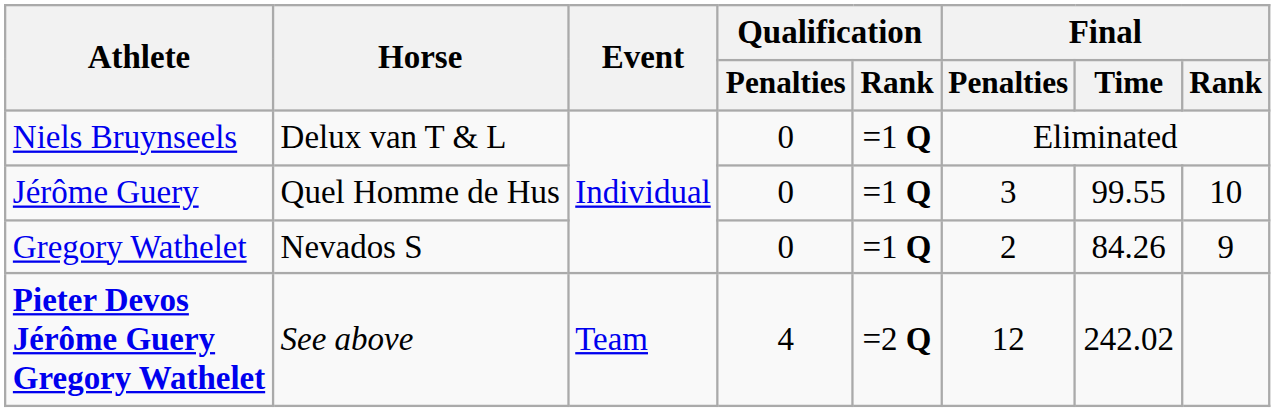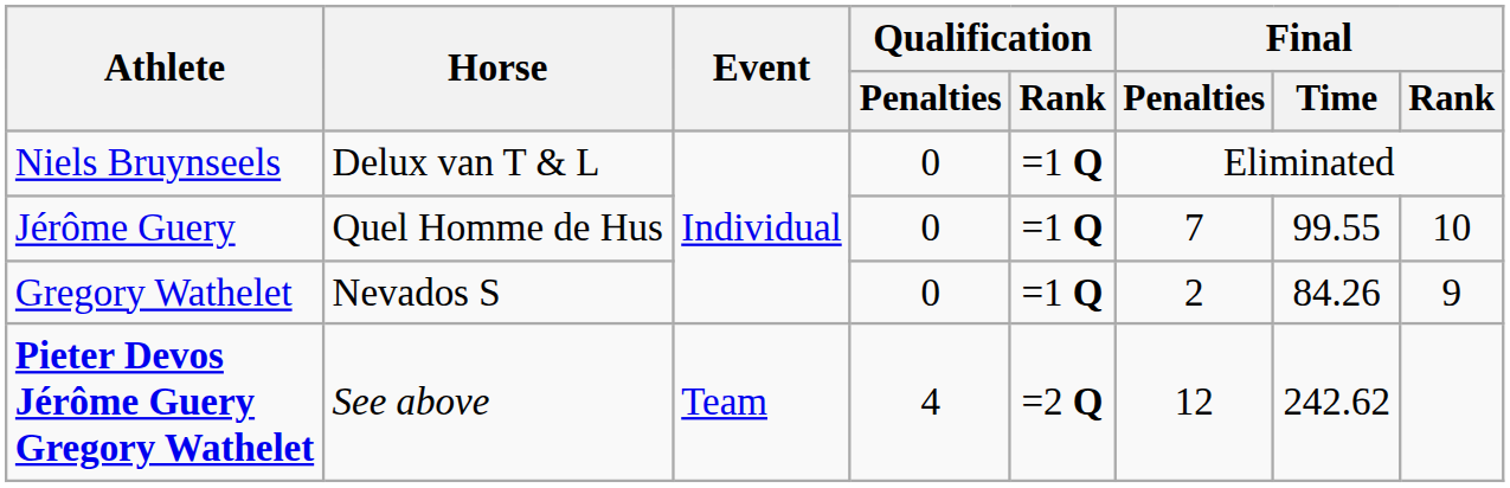 <table class="wikitable" style="font-size:90%">
 <tr>
 <th rowspan="2">Athlete</th>
 <th rowspan="2">Horse</th>
 <th rowspan="2">Event</th>
 <th colspan="2">Qualification</th>
 <th colspan="3">Final</th>
 </tr>
 <tr style="font-size:95%">
 <th>Penalties</th>
 <th>Rank</th>
 <th>Penalties</th>
 <th>Time</th>
 <th>Rank</th>
 </tr>
 <tr align=center>
 <td align=left><a href='#'>Niels Bruynseels</a></td>
 <td align=left>Delux van T & L</td>
 <td align=left rowspan=3><a href='#'>Individual</a></td>
 <td>0</td>
 <td>=1 <strong>Q</strong></td>
 <td colspan=3>Eliminated</td>
 </tr>
 <tr align=center>
 <td align=left><a href='#'>Jérôme Guery</a></td>
 <td align=left>Quel Homme de Hus</td>
 <td>0</td>
 <td>=1 <strong>Q</strong></td>
-<td>3</td>
+<td>7</td>
 <td>99.55</td>
 <td>10</td>
 </tr>
 <tr align=center>
 <td align=left><a href='#'>Gregory Wathelet</a></td>
 <td align=left>Nevados S</td>
 <td>0</td>
 <td>=1 <strong>Q</strong></td>
 <td>2</td>
 <td>84.26</td>
 <td>9</td>
 </tr>
 <tr align=center>
 <td align=left><strong><a href='#'>Pieter Devos</a><br><a href='#'>Jérôme Guery</a><br><a href='#'>Gregory Wathelet</a></strong></td>
 <td align=left><em>See above</em></td>
 <td align=left><a href='#'>Team</a></td>
 <td>4</td>
 <td>=2 <strong>Q</strong></td>
 <td>12</td>
-<td>242.02</td>
+<td>242.62</td>
 <td></td>
 </tr>
 </table>
